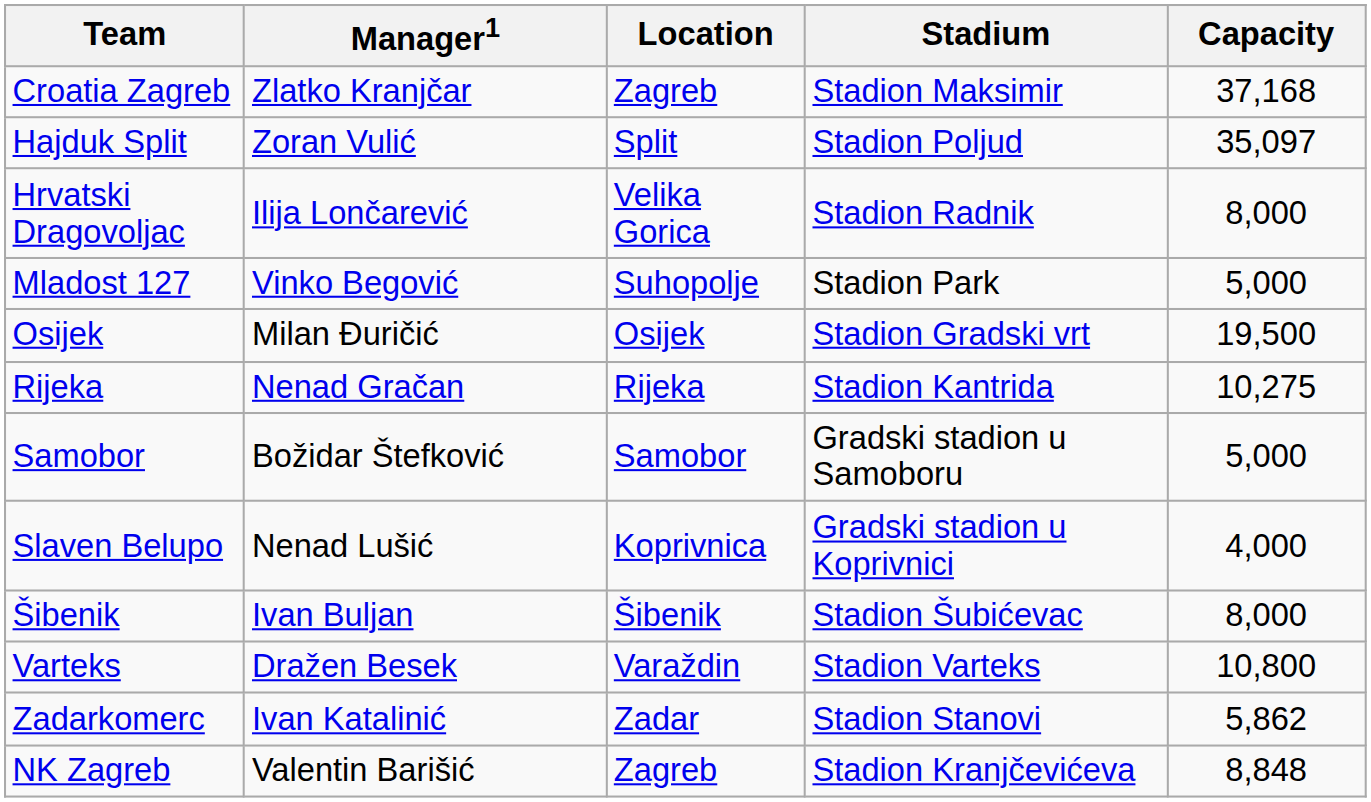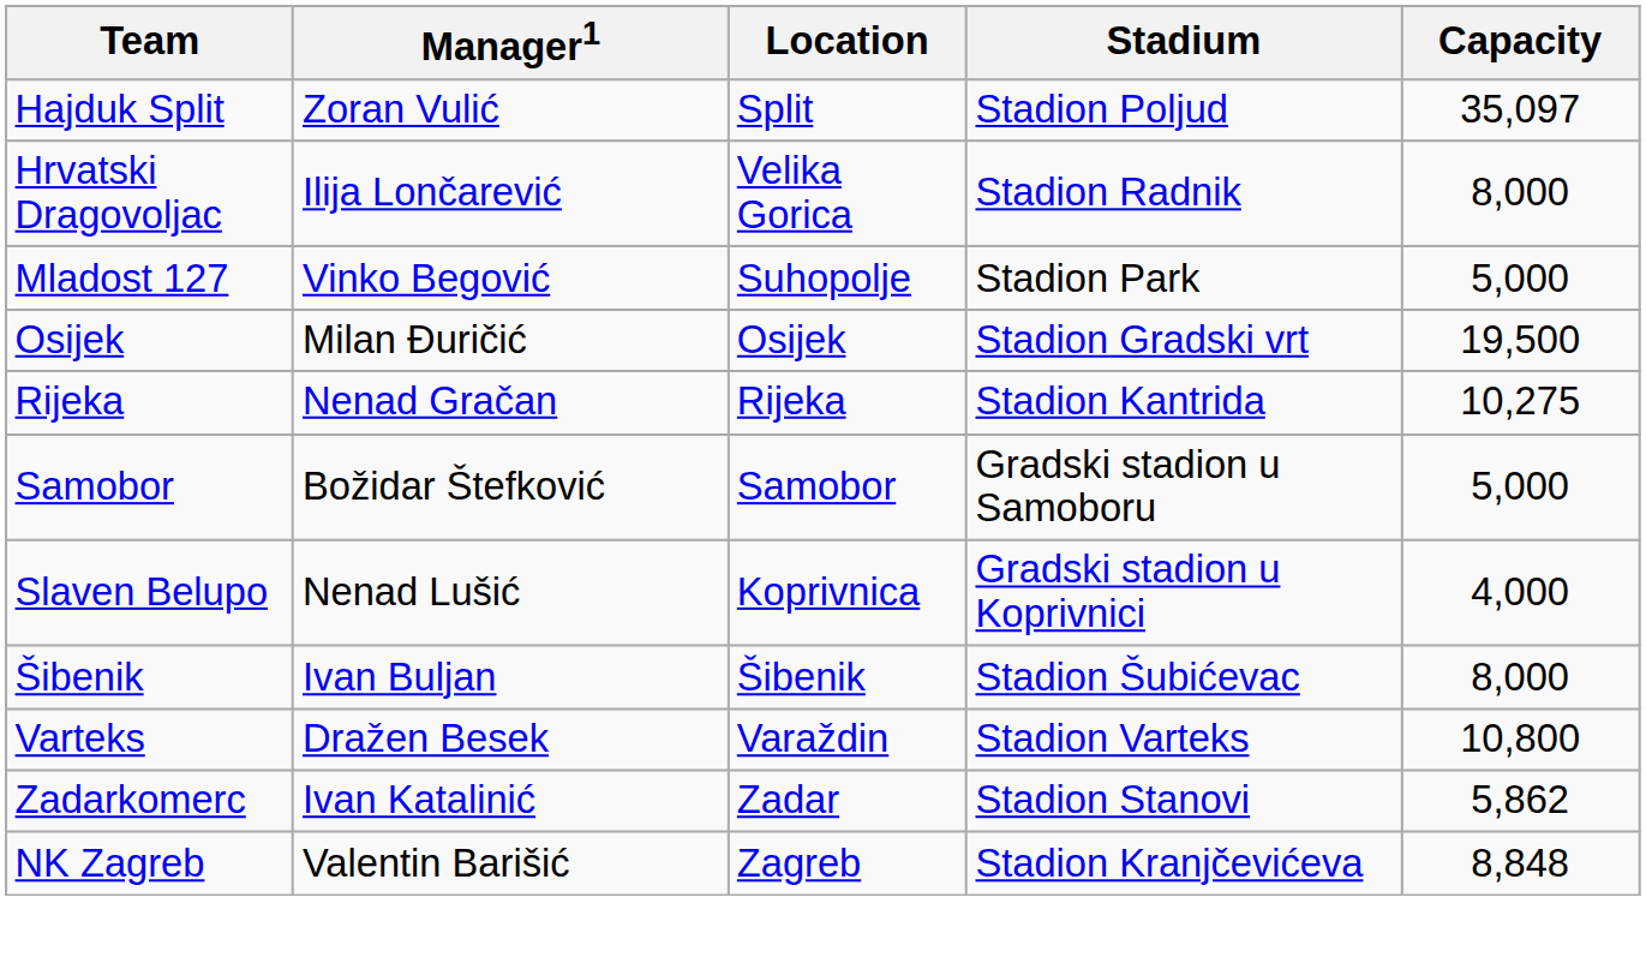 <table class="wikitable sortable">
 <tr>
 <th width="110">Team</th>
 <th width="170">Manager<sup>1</sup></th>
 <th width="90">Location</th>
 <th width="170">Stadium</th>
 <th width="90">Capacity</th>
-</tr>
-<tr>
-<td><a href='#'>Croatia Zagreb</a></td>
-<td> <a href='#'>Zlatko Kranjčar</a></td>
-<td><a href='#'>Zagreb</a></td>
-<td><a href='#'>Stadion Maksimir</a></td>
-<td align=center>37,168</td>
 </tr>
 <tr>
 <td><a href='#'>Hajduk Split</a></td>
 <td> <a href='#'>Zoran Vulić</a></td>
 <td><a href='#'>Split</a></td>
 <td><a href='#'>Stadion Poljud</a></td>
 <td align=center>35,097</td>
 </tr>
 <tr>
 <td><a href='#'>Hrvatski Dragovoljac</a></td>
 <td> <a href='#'>Ilija Lončarević</a></td>
 <td><a href='#'>Velika Gorica</a></td>
 <td><a href='#'>Stadion Radnik</a></td>
 <td align=center>8,000</td>
 </tr>
 <tr>
 <td><a href='#'>Mladost 127</a></td>
 <td> <a href='#'>Vinko Begović</a></td>
 <td><a href='#'>Suhopolje</a></td>
 <td>Stadion Park</td>
 <td align=center>5,000</td>
 </tr>
 <tr>
 <td><a href='#'>Osijek</a></td>
 <td> Milan Đuričić</td>
 <td><a href='#'>Osijek</a></td>
 <td><a href='#'>Stadion Gradski vrt</a></td>
 <td align=center>19,500</td>
 </tr>
 <tr>
 <td><a href='#'>Rijeka</a></td>
 <td> <a href='#'>Nenad Gračan</a></td>
 <td><a href='#'>Rijeka</a></td>
 <td><a href='#'>Stadion Kantrida</a></td>
 <td align=center>10,275</td>
 </tr>
 <tr>
 <td><a href='#'>Samobor</a></td>
 <td> Božidar Štefković</td>
 <td><a href='#'>Samobor</a></td>
 <td>Gradski stadion u Samoboru</td>
 <td align=center>5,000</td>
 </tr>
 <tr>
 <td><a href='#'>Slaven Belupo</a></td>
 <td> Nenad Lušić</td>
 <td><a href='#'>Koprivnica</a></td>
 <td><a href='#'>Gradski stadion u Koprivnici</a></td>
 <td align=center>4,000</td>
 </tr>
 <tr>
 <td><a href='#'>Šibenik</a></td>
 <td> <a href='#'>Ivan Buljan</a></td>
 <td><a href='#'>Šibenik</a></td>
 <td><a href='#'>Stadion Šubićevac</a></td>
 <td align=center>8,000</td>
 </tr>
 <tr>
 <td><a href='#'>Varteks</a></td>
 <td> <a href='#'>Dražen Besek</a></td>
 <td><a href='#'>Varaždin</a></td>
 <td><a href='#'>Stadion Varteks</a></td>
 <td align=center>10,800</td>
 </tr>
 <tr>
 <td><a href='#'>Zadarkomerc</a></td>
 <td> <a href='#'>Ivan Katalinić</a></td>
 <td><a href='#'>Zadar</a></td>
 <td><a href='#'>Stadion Stanovi</a></td>
 <td align=center>5,862</td>
 </tr>
 <tr>
 <td><a href='#'>NK Zagreb</a></td>
 <td> Valentin Barišić</td>
 <td><a href='#'>Zagreb</a></td>
 <td><a href='#'>Stadion Kranjčevićeva</a></td>
 <td align=center>8,848</td>
 </tr>
 </table>
